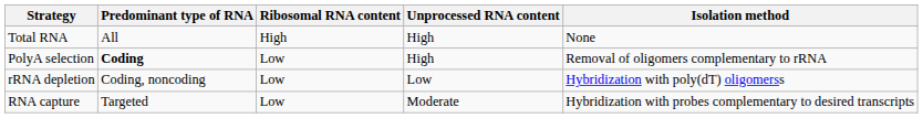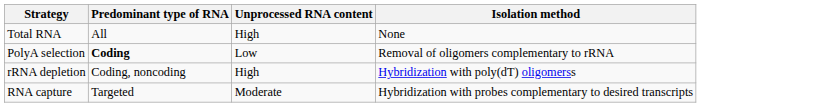 <table class="wikitable">
 <tr>
 <th>Strategy</th>
 <th>Predominant type of RNA</th>
-<th>Ribosomal RNA content</th>
 <th>Unprocessed RNA content</th>
 <th>Isolation method</th>
 </tr>
 <tr>
 <td>Total RNA</td>
 <td>All</td>
 <td>High</td>
-<td>High</td>
 <td>None</td>
 </tr>
 <tr>
 <td>PolyA selection</td>
 <td><strong>Coding</strong></td>
 <td>Low</td>
-<td>High</td>
 <td>Removal of oligomers complementary to rRNA</td>
 </tr>
 <tr>
 <td>rRNA depletion</td>
 <td>Coding, noncoding</td>
-<td>Low</td>
-<td>Low</td>
+<td>High</td>
 <td><a href='#'>Hybridization</a> with poly(dT) <a href='#'>oligomers</a>s</td>
 </tr>
 <tr>
 <td>RNA capture</td>
 <td>Targeted</td>
-<td>Low</td>
 <td>Moderate</td>
 <td>Hybridization with probes complementary to desired transcripts</td>
 </tr>
 </table>
